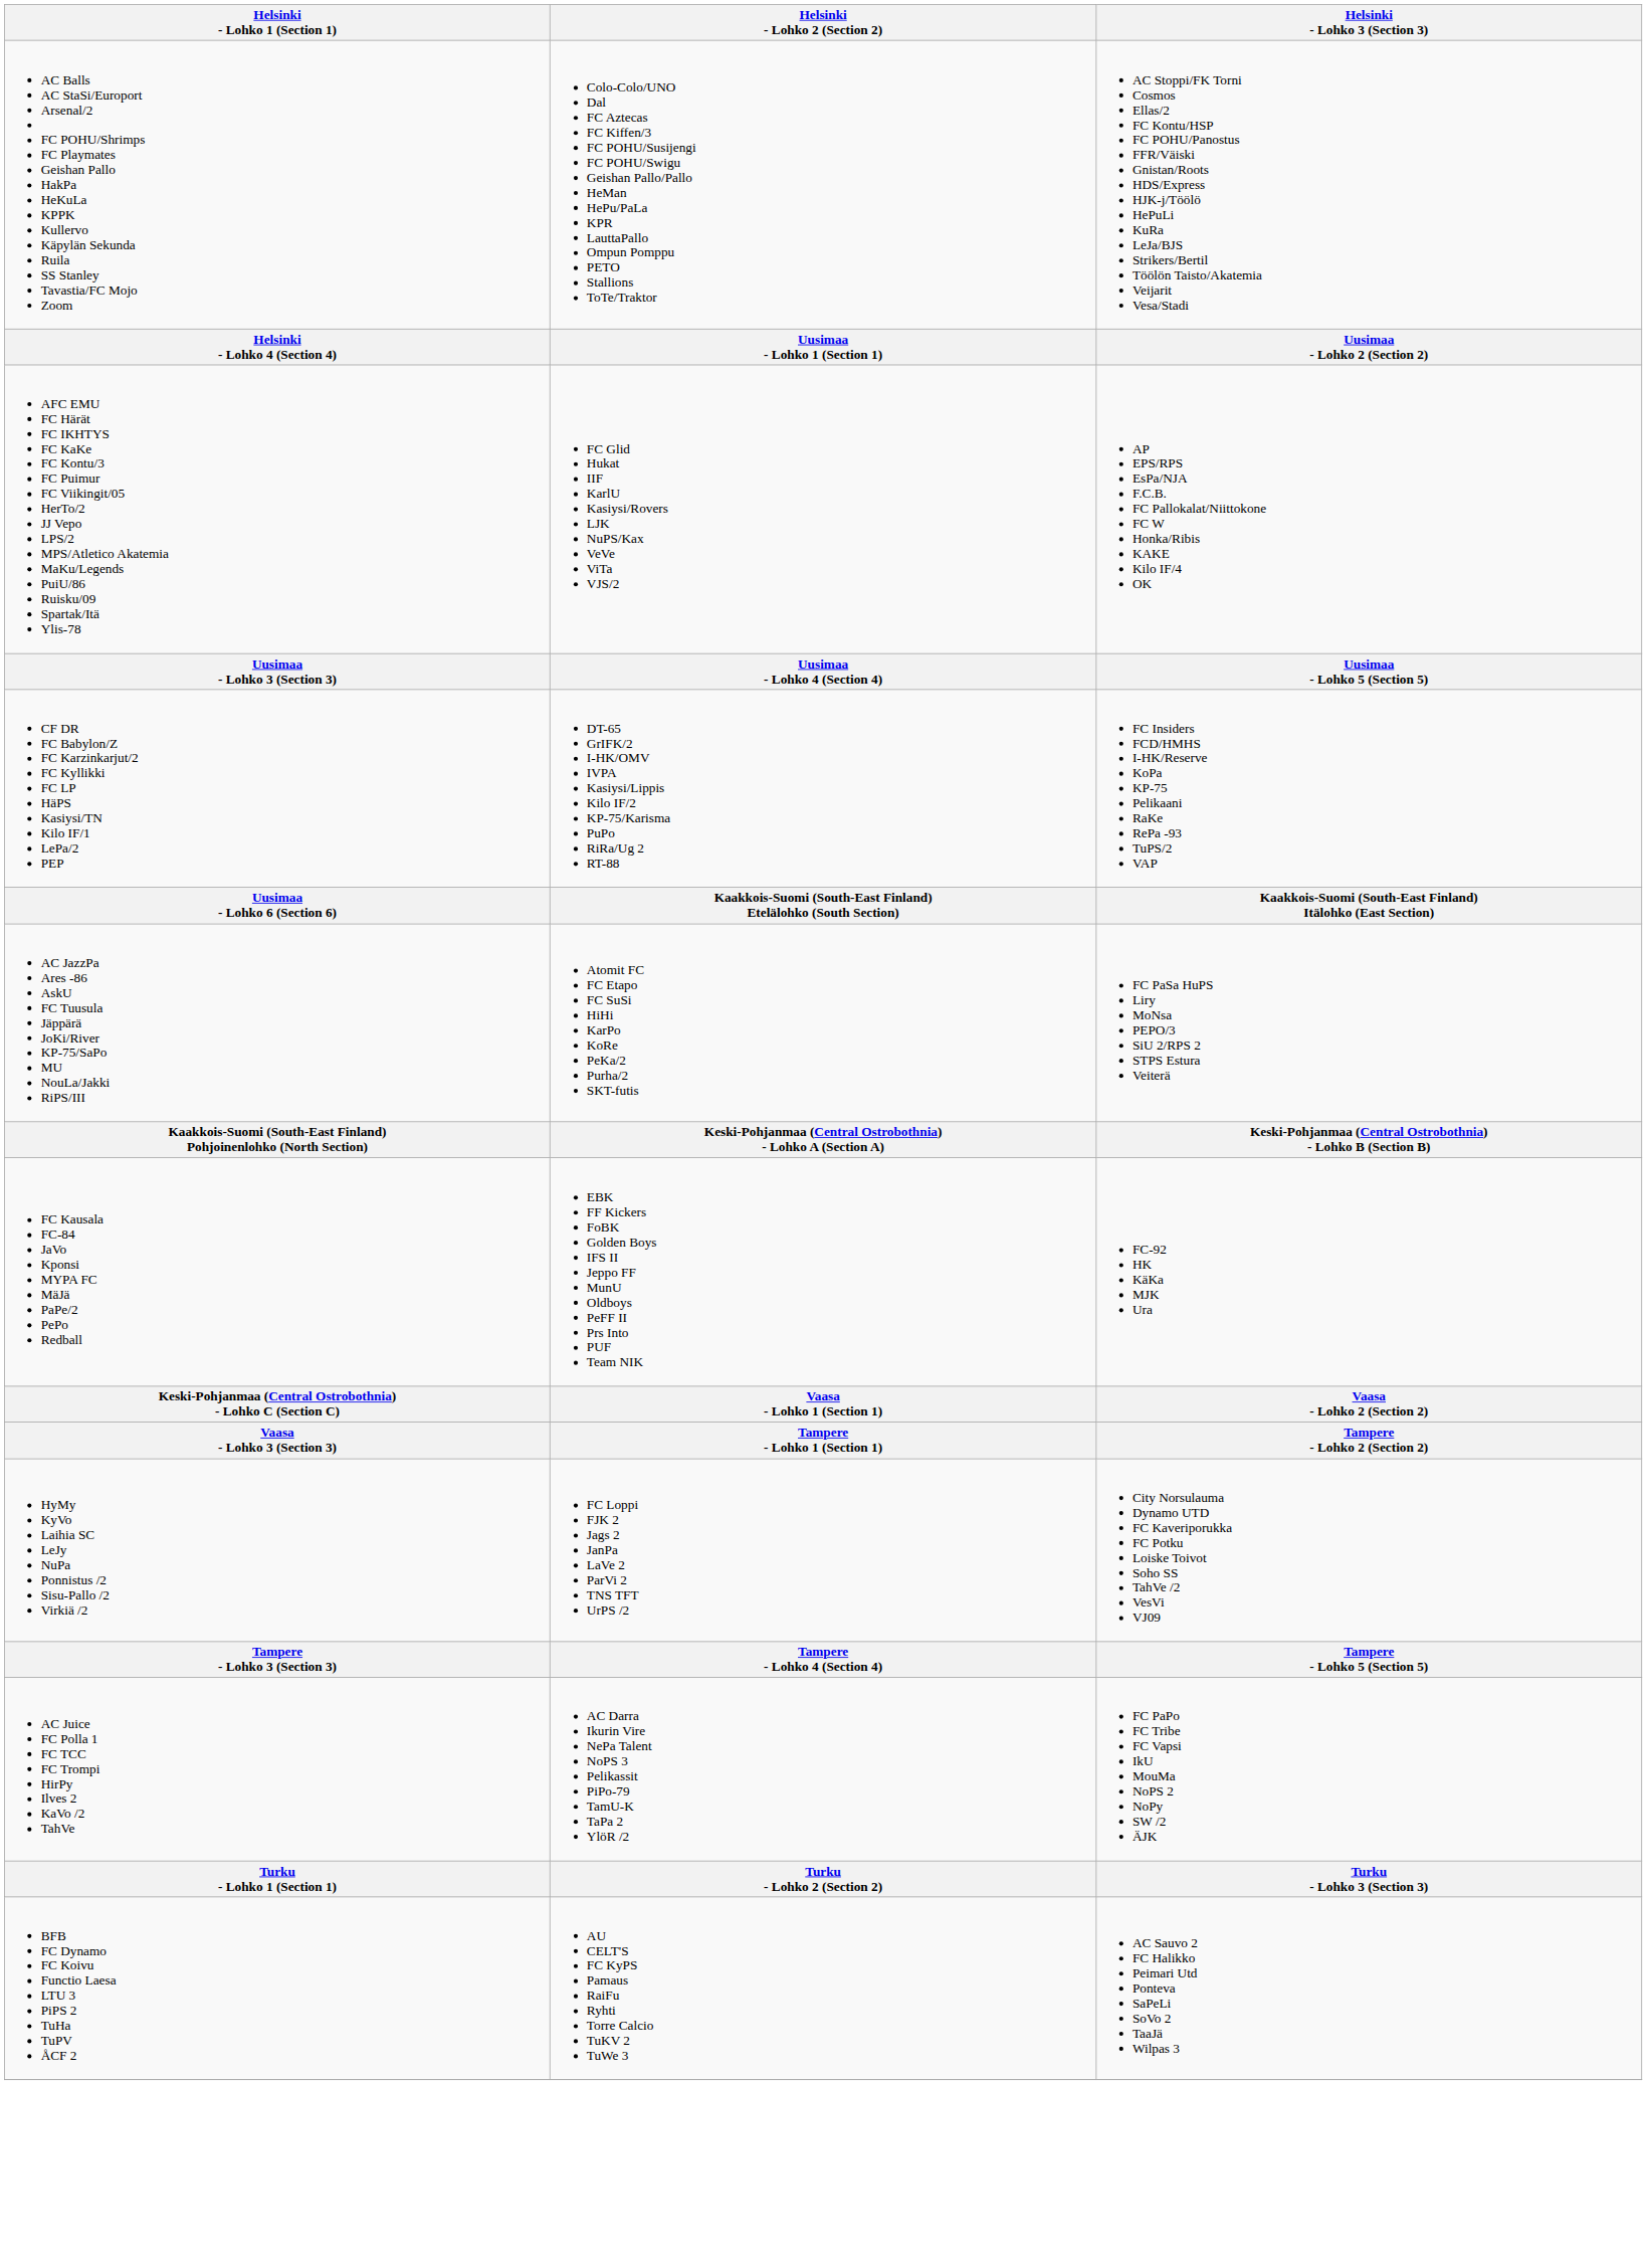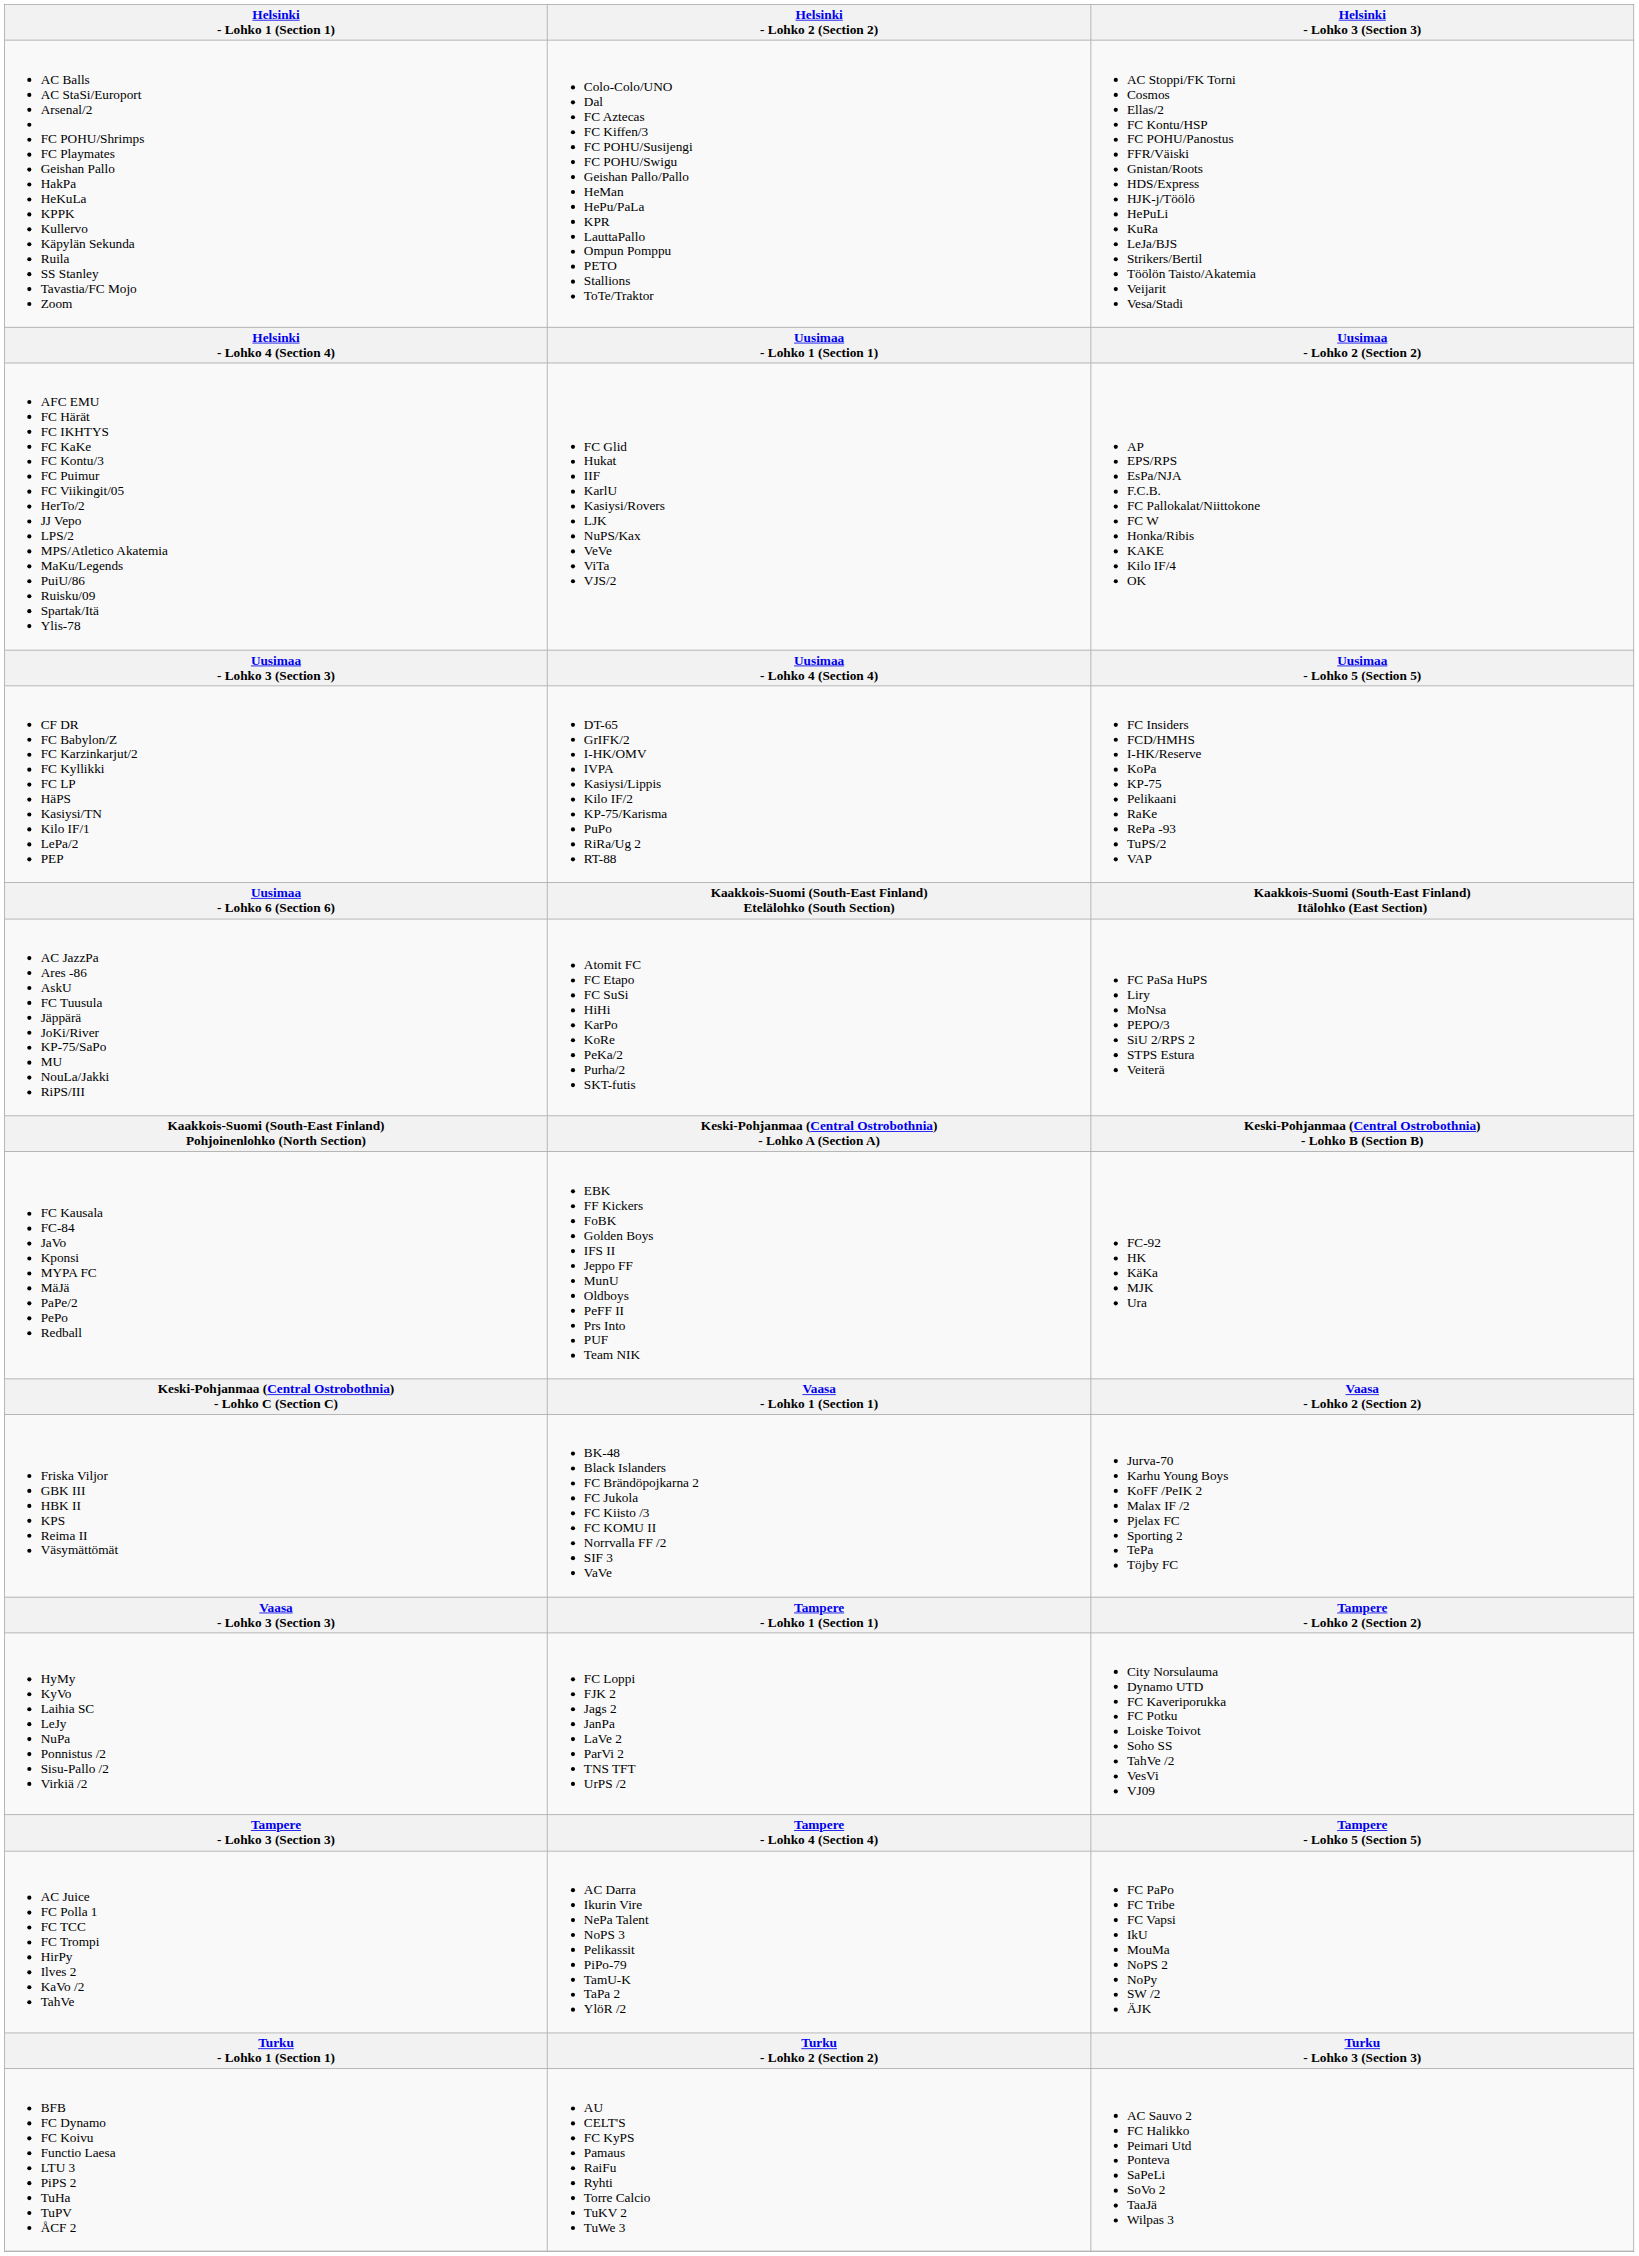 <table class="wikitable" width=99%>
 <tr>
 <th width=33%><strong><a href='#'>Helsinki</a></strong><br><strong> - Lohko 1 (Section 1)</strong></th>
 <th width=33%><strong><a href='#'>Helsinki</a></strong><br><strong> - Lohko 2 (Section 2)</strong></th>
 <th width=33%><strong><a href='#'>Helsinki</a></strong><br><strong> - Lohko 3 (Section 3)</strong></th>
 </tr>
 <tr>
 <td><br><ul><li>AC Balls</li><li>AC StaSi/Europort</li><li>Arsenal/2</li><li></li><li>FC POHU/Shrimps</li><li>FC Playmates</li><li>Geishan Pallo</li><li>HakPa</li><li>HeKuLa</li><li>KPPK</li><li>Kullervo</li><li>Käpylän Sekunda</li><li>Ruila</li><li>SS Stanley</li><li>Tavastia/FC Mojo</li><li>Zoom</li></ul></td>
 <td><br><ul><li>Colo-Colo/UNO</li><li>Dal</li><li>FC Aztecas</li><li>FC Kiffen/3</li><li>FC POHU/Susijengi</li><li>FC POHU/Swigu</li><li>Geishan Pallo/Pallo</li><li>HeMan</li><li>HePu/PaLa</li><li>KPR</li><li>LauttaPallo</li><li>Ompun Pomppu</li><li>PETO</li><li>Stallions</li><li>ToTe/Traktor</li></ul></td>
 <td><br><ul><li>AC Stoppi/FK Torni</li><li>Cosmos</li><li>Ellas/2</li><li>FC Kontu/HSP</li><li>FC POHU/Panostus</li><li>FFR/Väiski</li><li>Gnistan/Roots</li><li>HDS/Express</li><li>HJK-j/Töölö</li><li>HePuLi</li><li>KuRa</li><li>LeJa/BJS</li><li>Strikers/Bertil</li><li>Töölön Taisto/Akatemia</li><li>Veijarit</li><li>Vesa/Stadi</li></ul></td>
 </tr>
 <tr>
 <th width=33%><strong><a href='#'>Helsinki</a></strong><br><strong> - Lohko 4 (Section 4)</strong></th>
 <th width=33%><strong><a href='#'>Uusimaa</a></strong><br><strong> - Lohko 1 (Section 1)</strong></th>
 <th width=33%><strong><a href='#'>Uusimaa</a></strong><br><strong> - Lohko 2 (Section 2)</strong></th>
 </tr>
 <tr>
 <td><br><ul><li>AFC EMU</li><li>FC Härät</li><li>FC IKHTYS</li><li>FC KaKe</li><li>FC Kontu/3</li><li>FC Puimur</li><li>FC Viikingit/05</li><li>HerTo/2</li><li>JJ Vepo</li><li>LPS/2</li><li>MPS/Atletico Akatemia</li><li>MaKu/Legends</li><li>PuiU/86</li><li>Ruisku/09</li><li>Spartak/Itä</li><li>Ylis-78</li></ul></td>
 <td><br><ul><li>FC Glid</li><li>Hukat</li><li>IIF</li><li>KarlU</li><li>Kasiysi/Rovers</li><li>LJK</li><li>NuPS/Kax</li><li>VeVe</li><li>ViTa</li><li>VJS/2</li></ul></td>
 <td><br><ul><li>AP</li><li>EPS/RPS</li><li>EsPa/NJA</li><li>F.C.B.</li><li>FC Pallokalat/Niittokone</li><li>FC W</li><li>Honka/Ribis</li><li>KAKE</li><li>Kilo IF/4</li><li>OK</li></ul></td>
 </tr>
 <tr>
 <th width=33%><strong><a href='#'>Uusimaa</a></strong><br><strong> - Lohko 3 (Section 3)</strong></th>
 <th width=33%><strong><a href='#'>Uusimaa</a></strong><br><strong> - Lohko 4 (Section 4)</strong></th>
 <th width=33%><strong><a href='#'>Uusimaa</a></strong><br><strong> - Lohko 5 (Section 5)</strong></th>
 </tr>
 <tr>
 <td><br><ul><li>CF DR</li><li>FC Babylon/Z</li><li>FC Karzinkarjut/2</li><li>FC Kyllikki</li><li>FC LP</li><li>HäPS</li><li>Kasiysi/TN</li><li>Kilo IF/1</li><li>LePa/2</li><li>PEP</li></ul></td>
 <td><br><ul><li>DT-65</li><li>GrIFK/2</li><li>I-HK/OMV</li><li>IVPA</li><li>Kasiysi/Lippis</li><li>Kilo IF/2</li><li>KP-75/Karisma</li><li>PuPo</li><li>RiRa/Ug 2</li><li>RT-88</li></ul></td>
 <td><br><ul><li>FC Insiders</li><li>FCD/HMHS</li><li>I-HK/Reserve</li><li>KoPa</li><li>KP-75</li><li>Pelikaani</li><li>RaKe</li><li>RePa -93</li><li>TuPS/2</li><li>VAP</li></ul></td>
 </tr>
 <tr>
 <th width=33%><strong><a href='#'>Uusimaa</a></strong><br><strong> - Lohko 6 (Section 6)</strong></th>
 <th width=33%><strong>Kaakkois-Suomi (South-East Finland)</strong><br><strong>Etelälohko (South Section)</strong></th>
 <th width=33%><strong>Kaakkois-Suomi (South-East Finland)</strong><br><strong>Itälohko (East Section)</strong></th>
 </tr>
 <tr>
 <td><br><ul><li>AC JazzPa</li><li>Ares -86</li><li>AskU</li><li>FC Tuusula</li><li>Jäppärä</li><li>JoKi/River</li><li>KP-75/SaPo</li><li>MU</li><li>NouLa/Jakki</li><li>RiPS/III</li></ul></td>
 <td><br><ul><li>Atomit FC</li><li>FC Etapo</li><li>FC SuSi</li><li>HiHi</li><li>KarPo</li><li>KoRe</li><li>PeKa/2</li><li>Purha/2</li><li>SKT-futis</li></ul></td>
 <td><br><ul><li>FC PaSa HuPS</li><li>Liry</li><li>MoNsa</li><li>PEPO/3</li><li>SiU 2/RPS 2</li><li>STPS Estura</li><li>Veiterä</li></ul></td>
 </tr>
 <tr>
 <th width=33%><strong>Kaakkois-Suomi (South-East Finland)</strong><br><strong>Pohjoinenlohko (North Section)</strong></th>
 <th width=33%><strong>Keski-Pohjanmaa (<a href='#'>Central Ostrobothnia</a>)</strong><br><strong> - Lohko A (Section A)</strong></th>
 <th width=33%><strong>Keski-Pohjanmaa (<a href='#'>Central Ostrobothnia</a>)</strong><br><strong> - Lohko B (Section B)</strong></th>
 </tr>
 <tr>
 <td><br><ul><li>FC Kausala</li><li>FC-84</li><li>JaVo</li><li>Kponsi</li><li>MYPA FC</li><li>MäJä</li><li>PaPe/2</li><li>PePo</li><li>Redball</li></ul></td>
 <td><br><ul><li>EBK</li><li>FF Kickers</li><li>FoBK</li><li>Golden Boys</li><li>IFS II</li><li>Jeppo FF</li><li>MunU</li><li>Oldboys</li><li>PeFF II</li><li>Prs Into</li><li>PUF</li><li>Team NIK</li></ul></td>
 <td><br><ul><li>FC-92</li><li>HK</li><li>KäKa</li><li>MJK</li><li>Ura</li></ul></td>
 </tr>
 <tr>
 <th width=33%><strong>Keski-Pohjanmaa (<a href='#'>Central Ostrobothnia</a>)</strong><br><strong> - Lohko C (Section C)</strong></th>
 <th width=33%><strong><a href='#'>Vaasa</a></strong><br><strong> - Lohko 1 (Section 1)</strong></th>
 <th width=33%><strong><a href='#'>Vaasa</a></strong><br><strong> - Lohko 2 (Section 2)</strong></th>
 </tr>
 <tr>
+<td><br><ul><li>Friska Viljor</li><li>GBK III</li><li>HBK II</li><li>KPS</li><li>Reima II</li><li>Väsymättömät</li></ul></td>
+<td><br><ul><li>BK-48</li><li>Black Islanders</li><li>FC Brändöpojkarna 2</li><li>FC Jukola</li><li>FC Kiisto /3</li><li>FC KOMU II</li><li>Norrvalla FF /2</li><li>SIF 3</li><li>VaVe</li></ul></td>
+<td><br><ul><li>Jurva-70</li><li>Karhu Young Boys</li><li>KoFF /PeIK 2</li><li>Malax IF /2</li><li>Pjelax FC</li><li>Sporting 2</li><li>TePa</li><li>Töjby FC</li></ul></td>
+</tr>
+<tr>
 <th width=33%><strong><a href='#'>Vaasa</a></strong><br><strong> - Lohko 3 (Section 3)</strong></th>
 <th width=33%><strong><a href='#'>Tampere</a></strong><br><strong> - Lohko 1 (Section 1)</strong></th>
 <th width=33%><strong><a href='#'>Tampere</a></strong><br><strong> - Lohko 2 (Section 2)</strong></th>
 </tr>
 <tr>
 <td><br><ul><li>HyMy</li><li>KyVo</li><li>Laihia SC</li><li>LeJy</li><li>NuPa</li><li>Ponnistus /2</li><li>Sisu-Pallo /2</li><li>Virkiä /2</li></ul></td>
 <td><br><ul><li>FC Loppi</li><li>FJK 2</li><li>Jags 2</li><li>JanPa</li><li>LaVe 2</li><li>ParVi 2</li><li>TNS TFT</li><li>UrPS /2</li></ul></td>
 <td><br><ul><li>City Norsulauma</li><li>Dynamo UTD</li><li>FC Kaveriporukka</li><li>FC Potku</li><li>Loiske Toivot</li><li>Soho SS</li><li>TahVe /2</li><li>VesVi</li><li>VJ09</li></ul></td>
 </tr>
 <tr>
 <th width=33%><strong><a href='#'>Tampere</a></strong><br><strong> - Lohko 3 (Section 3)</strong></th>
 <th width=33%><strong><a href='#'>Tampere</a></strong><br><strong> - Lohko 4 (Section 4)</strong></th>
 <th width=33%><strong><a href='#'>Tampere</a></strong><br><strong> - Lohko 5 (Section 5)</strong></th>
 </tr>
 <tr>
 <td><br><ul><li>AC Juice</li><li>FC Polla 1</li><li>FC TCC</li><li>FC Trompi</li><li>HirPy</li><li>Ilves 2</li><li>KaVo /2</li><li>TahVe</li></ul></td>
 <td><br><ul><li>AC Darra</li><li>Ikurin Vire</li><li>NePa Talent</li><li>NoPS 3</li><li>Pelikassit</li><li>PiPo-79</li><li>TamU-K</li><li>TaPa 2</li><li>YlöR /2</li></ul></td>
 <td><br><ul><li>FC PaPo</li><li>FC Tribe</li><li>FC Vapsi</li><li>IkU</li><li>MouMa</li><li>NoPS 2</li><li>NoPy</li><li>SW /2</li><li>ÄJK</li></ul></td>
 </tr>
 <tr>
 <th width=33%><strong><a href='#'>Turku</a></strong><br><strong> - Lohko 1 (Section 1)</strong></th>
 <th width=33%><strong><a href='#'>Turku</a></strong><br><strong> - Lohko 2 (Section 2)</strong></th>
 <th width=33%><strong><a href='#'>Turku</a></strong><br><strong> - Lohko 3 (Section 3)</strong></th>
 </tr>
 <tr>
 <td><br><ul><li>BFB</li><li>FC Dynamo</li><li>FC Koivu</li><li>Functio Laesa</li><li>LTU 3</li><li>PiPS 2</li><li>TuHa</li><li>TuPV</li><li>ÅCF 2</li></ul></td>
 <td><br><ul><li>AU</li><li>CELT'S</li><li>FC KyPS</li><li>Pamaus</li><li>RaiFu</li><li>Ryhti</li><li>Torre Calcio</li><li>TuKV 2</li><li>TuWe 3</li></ul></td>
 <td><br><ul><li>AC Sauvo 2</li><li>FC Halikko</li><li>Peimari Utd</li><li>Ponteva</li><li>SaPeLi</li><li>SoVo 2</li><li>TaaJä</li><li>Wilpas 3</li></ul></td>
 </tr>
 <tr>
 </tr>
 </table>
